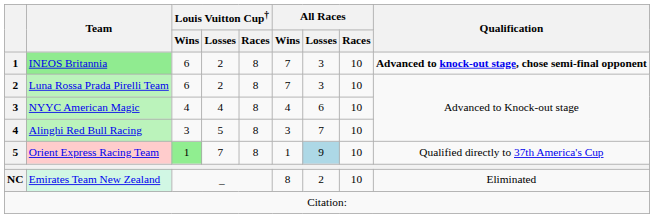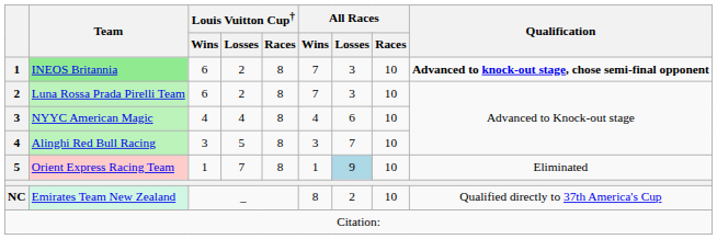 <table class="wikitable" style="font-size:10pt;line-height:1.5;text-align: center;">
 <tr>
 <th rowspan="2"></th>
 <th rowspan="2">Team</th>
 <th colspan="3">Louis Vuitton Cup<sup>†</sup></th>
 <th colspan="3">All Races</th>
 <th rowspan="2">Qualification</th>
 </tr>
 <tr>
 <th>Wins</th>
 <th>Losses</th>
 <th>Races</th>
 <th>Wins</th>
 <th>Losses</th>
 <th>Races</th>
 </tr>
 <tr>
 <th>1</th>
 <td align="left" bgcolor="#90EB90"> <a href='#'>INEOS Britannia</a></td>
 <td>6</td>
 <td>2</td>
 <td>8</td>
 <td>7</td>
 <td>3</td>
 <td>10</td>
 <td><strong>Advanced to <a href='#'>knock-out stage</a>, chose semi-final opponent</strong></td>
 </tr>
 <tr>
 <th>2</th>
 <td align="left"  bgcolor="#BBF3BB"> <a href='#'>Luna Rossa Prada Pirelli Team</a></td>
 <td>6</td>
 <td>2</td>
 <td>8</td>
 <td>7</td>
 <td>3</td>
 <td>10</td>
 <td rowspan="3">Advanced to Knock-out stage</td>
 </tr>
 <tr>
 <th>3</th>
 <td align="left"  bgcolor="#BBF3BB"> <a href='#'>NYYC American Magic</a></td>
 <td>4</td>
 <td>4</td>
 <td>8</td>
 <td>4</td>
 <td>6</td>
 <td>10</td>
 </tr>
 <tr>
 <th>4</th>
 <td align="left"  bgcolor="#BBF3BB"> <a href='#'>Alinghi Red Bull Racing</a></td>
 <td>3</td>
 <td>5</td>
 <td>8</td>
 <td>3</td>
 <td>7</td>
 <td>10</td>
 </tr>
 <tr>
 <th>5</th>
 <td align="left"  bgcolor="#FFCCCC"> <a href='#'>Orient Express Racing Team</a></td>
-<td style="background: lightgreen;">1</td>
+<td>1</td>
 <td>7</td>
 <td>8</td>
 <td>1</td>
 <td style="background: lightblue;">9</td>
 <td>10</td>
-<td>Qualified directly to <a href='#'>37th America's Cup</a></td>
+<td>Eliminated</td>
 </tr>
 <tr>
 <th colspan="9"></th>
 </tr>
 <tr>
 <th>NC</th>
 <td align="left" bgcolor="#D1F7E4"> <a href='#'>Emirates Team New Zealand</a></td>
 <td colspan="3">_</td>
 <td>8</td>
 <td>2</td>
 <td>10</td>
-<td>Eliminated</td>
+<td>Qualified directly to <a href='#'>37th America's Cup</a></td>
 </tr>
 <tr>
 <td colspan="9" align=center>Citation:</td>
 </tr>
 </table>
